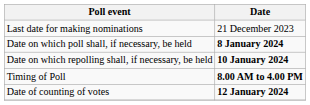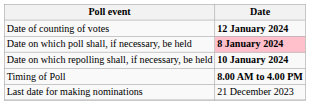 <table class="wikitable">
 <tr>
 <th>Poll event</th>
 <th>Date</th>
 </tr>
 <tr>
-<td>Last date for making nominations</td>
-<td>21 December 2023</td>
+<td>Date of counting of votes</td>
+<td><strong>12 January 2024</strong></td>
 </tr>
 <tr>
 <td>Date on which poll shall, if necessary, be held</td>
-<td><strong>8 January 2024</strong></td>
+<td style="background: pink;"><strong>8 January 2024</strong></td>
 </tr>
 <tr>
 <td>Date on which repolling shall, if necessary, be held</td>
 <td><strong>10 January 2024</strong></td>
 </tr>
 <tr>
 <td>Timing of Poll</td>
 <td><strong>8.00 AM to 4.00 PM</strong></td>
 </tr>
 <tr>
-<td>Date of counting of votes</td>
-<td><strong>12 January 2024</strong></td>
+<td>Last date for making nominations</td>
+<td>21 December 2023</td>
 </tr>
 <tr>
 </tr>
 </table>
